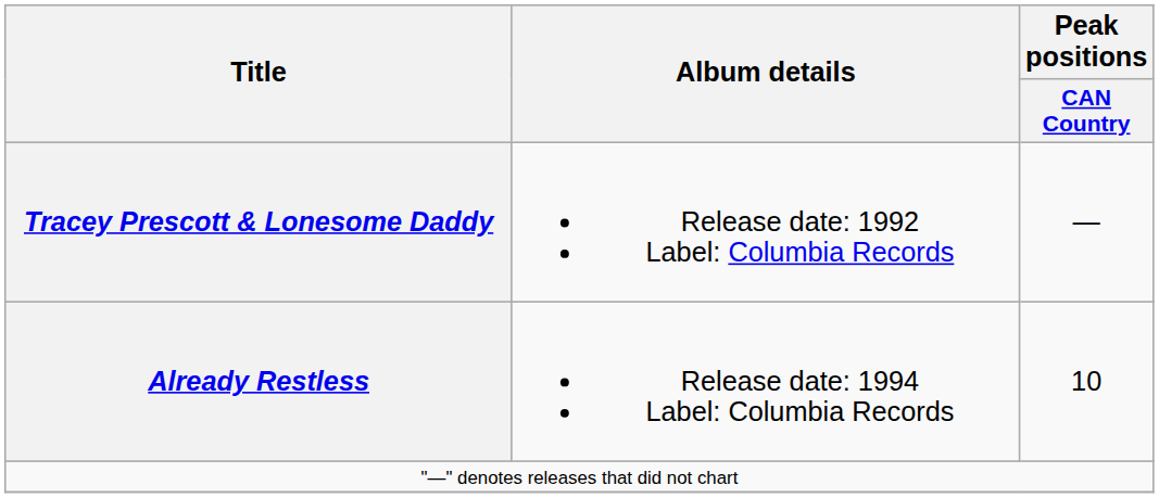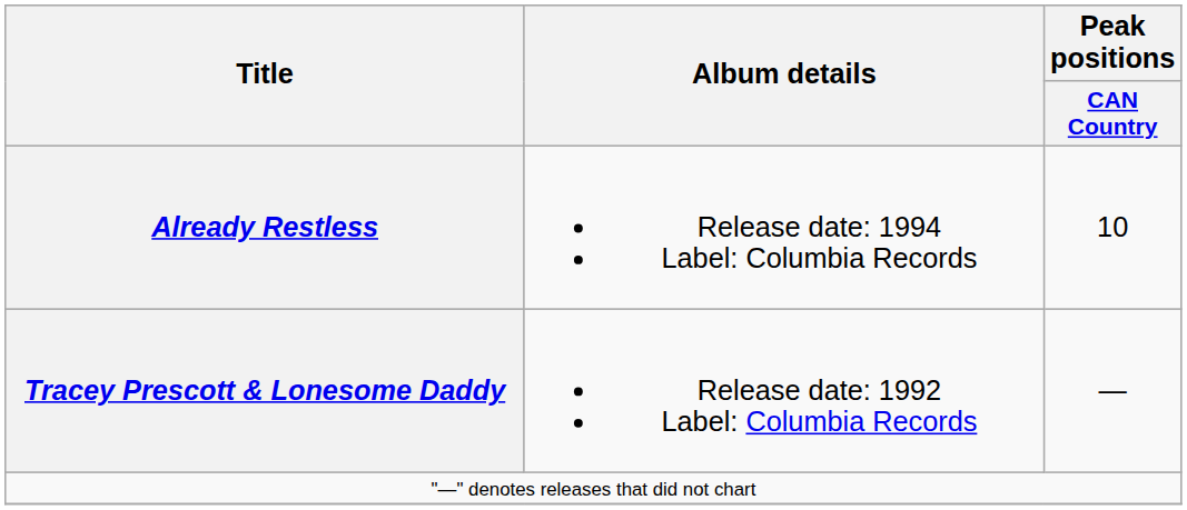 <table class="wikitable plainrowheaders" style="text-align:center;">
 <tr>
 <th rowspan="2" style="width:18em;">Title</th>
 <th rowspan="2" style="width:18em;">Album details</th>
 <th>Peak positions</th>
 </tr>
 <tr style="font-size:smaller;">
 <th width="65"><a href='#'>CAN Country</a><br></th>
 </tr>
 <tr>
+<th scope="row"><em><a href='#'>Already Restless</a></em></th>
+<td><br><ul><li>Release date: 1994</li><li>Label: Columbia Records</li></ul></td>
+<td>10</td>
+</tr>
+<tr>
 <th scope="row"><em><a href='#'>Tracey Prescott & Lonesome Daddy</a></em></th>
 <td><br><ul><li>Release date: 1992</li><li>Label: <a href='#'>Columbia Records</a></li></ul></td>
 <td>—</td>
-</tr>
-<tr>
-<th scope="row"><em><a href='#'>Already Restless</a></em></th>
-<td><br><ul><li>Release date: 1994</li><li>Label: Columbia Records</li></ul></td>
-<td>10</td>
 </tr>
 <tr>
 <td colspan="3" style="font-size:8pt">"—" denotes releases that did not chart</td>
 </tr>
 <tr>
 </tr>
 </table>
